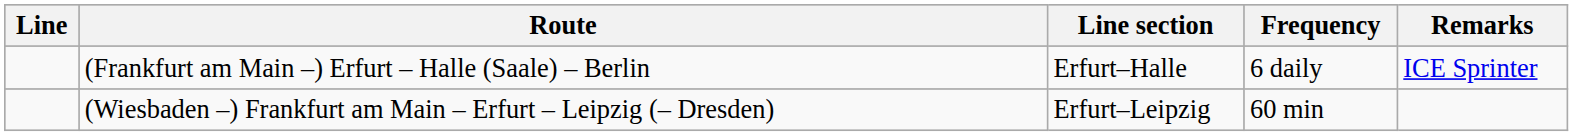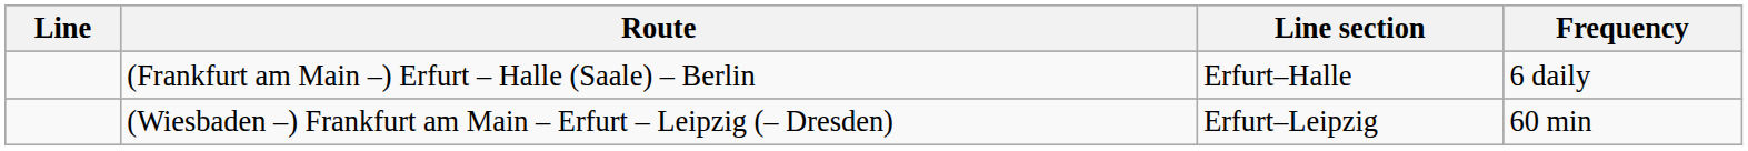 <table class="wikitable" width="75%">
 <tr>
 <th>Line</th>
 <th width="62%">Route</th>
 <th>Line section</th>
 <th>Frequency</th>
-<th>Remarks</th>
 </tr>
 <tr>
 <td align="center"><strong></strong></td>
 <td>(Frankfurt am Main –) Erfurt – Halle (Saale) – Berlin</td>
 <td>Erfurt–Halle</td>
 <td>6 daily</td>
-<td><a href='#'>ICE Sprinter</a></td>
 </tr>
 <tr>
 <td align="center"><strong></strong></td>
 <td>(Wiesbaden –) Frankfurt am Main – Erfurt – Leipzig (– Dresden)</td>
 <td>Erfurt–Leipzig</td>
 <td>60 min</td>
-<td> </td>
 </tr>
 </table>
